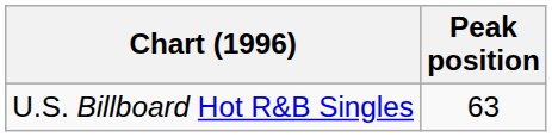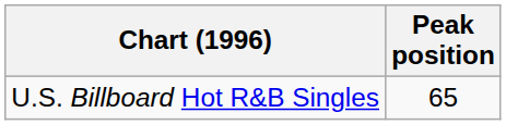 <table class="wikitable">
 <tr>
 <th>Chart (1996)</th>
 <th>Peak<br>position</th>
 </tr>
 <tr>
 <td>U.S. <em>Billboard</em> <a href='#'>Hot R&B Singles</a></td>
-<td align="center">63</td>
+<td align="center">65</td>
 </tr>
 </table>
